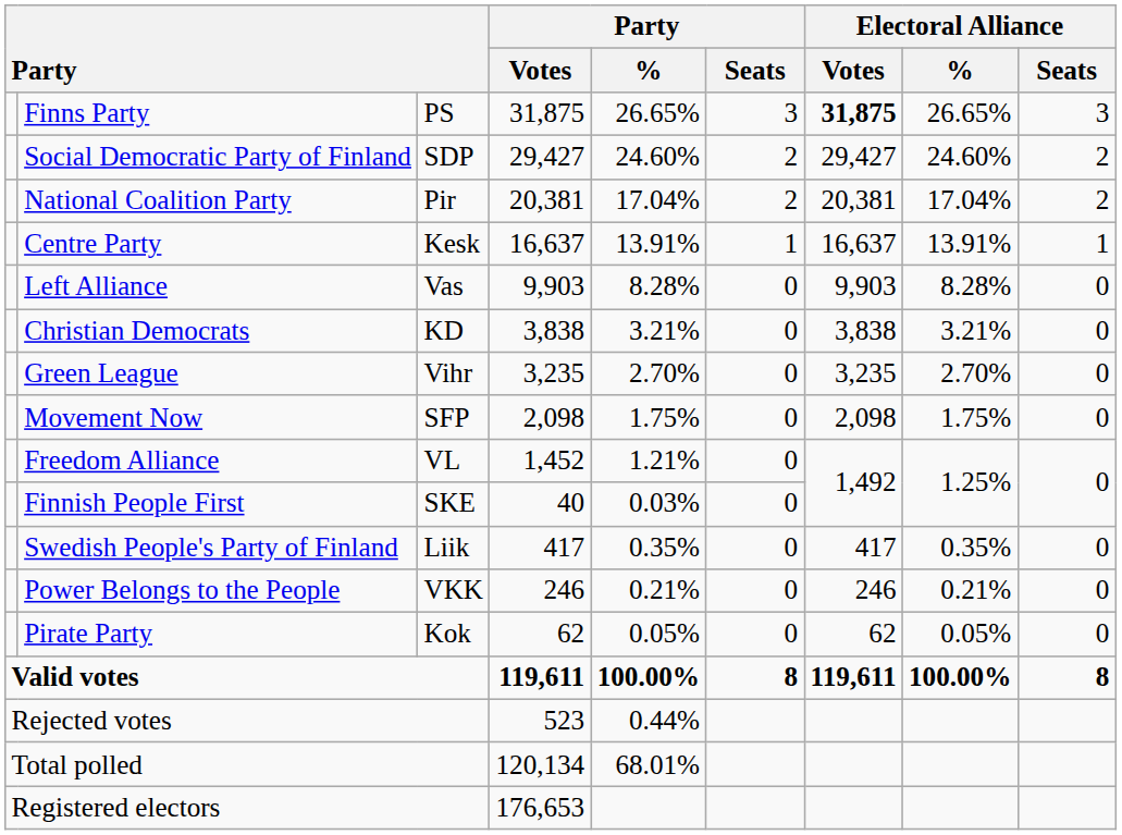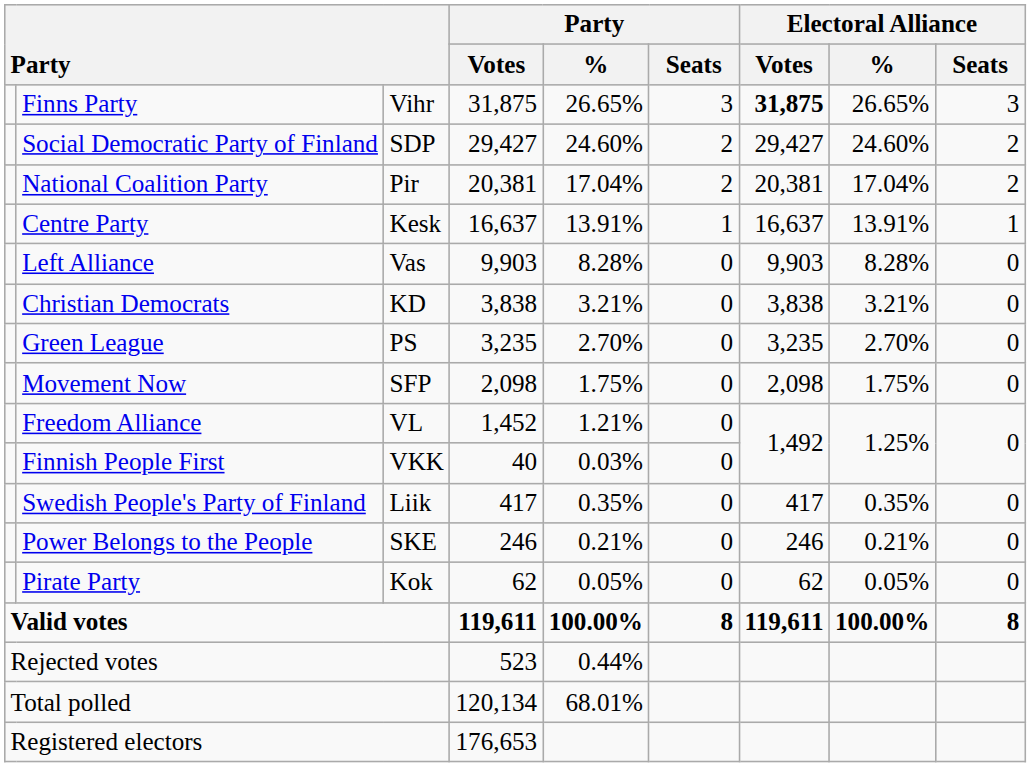 <table class="wikitable" border="1" style="text-align:right;">
 <tr>
 <th style="text-align:left;" valign=bottom rowspan=2 colspan=3>Party</th>
 <th colspan=3>Party</th>
 <th colspan=3>Electoral Alliance</th>
 </tr>
 <tr>
 <th align=center valign=bottom width="50">Votes</th>
 <th align=center valign=bottom width="50">%</th>
 <th align=center valign=bottom width="50">Seats</th>
 <th align=center valign=bottom width="50">Votes</th>
 <th align=center valign=bottom width="50">%</th>
 <th align=center valign=bottom width="50">Seats</th>
 </tr>
 <tr>
 <td></td>
 <td align=left><a href='#'>Finns Party</a></td>
-<td align=left>PS</td>
+<td align=left>Vihr</td>
 <td>31,875</td>
 <td>26.65%</td>
 <td>3</td>
 <td><strong>31,875</strong></td>
 <td>26.65%</td>
 <td>3</td>
 </tr>
 <tr>
 <td></td>
 <td align=left style="white-space: nowrap;"><a href='#'>Social Democratic Party of Finland</a></td>
 <td align=left>SDP</td>
 <td>29,427</td>
 <td>24.60%</td>
 <td>2</td>
 <td>29,427</td>
 <td>24.60%</td>
 <td>2</td>
 </tr>
 <tr>
 <td></td>
 <td align=left><a href='#'>National Coalition Party</a></td>
 <td align=left>Pir</td>
 <td>20,381</td>
 <td>17.04%</td>
 <td>2</td>
 <td>20,381</td>
 <td>17.04%</td>
 <td>2</td>
 </tr>
 <tr>
 <td></td>
 <td align=left><a href='#'>Centre Party</a></td>
 <td align=left>Kesk</td>
 <td>16,637</td>
 <td>13.91%</td>
 <td>1</td>
 <td>16,637</td>
 <td>13.91%</td>
 <td>1</td>
 </tr>
 <tr>
 <td></td>
 <td align=left><a href='#'>Left Alliance</a></td>
 <td align=left>Vas</td>
 <td>9,903</td>
 <td>8.28%</td>
 <td>0</td>
 <td>9,903</td>
 <td>8.28%</td>
 <td>0</td>
 </tr>
 <tr>
 <td></td>
 <td align=left><a href='#'>Christian Democrats</a></td>
 <td align=left>KD</td>
 <td>3,838</td>
 <td>3.21%</td>
 <td>0</td>
 <td>3,838</td>
 <td>3.21%</td>
 <td>0</td>
 </tr>
 <tr>
 <td></td>
 <td align=left><a href='#'>Green League</a></td>
-<td align=left>Vihr</td>
+<td align=left>PS</td>
 <td>3,235</td>
 <td>2.70%</td>
 <td>0</td>
 <td>3,235</td>
 <td>2.70%</td>
 <td>0</td>
 </tr>
 <tr>
 <td></td>
 <td align=left><a href='#'>Movement Now</a></td>
 <td align=left>SFP</td>
 <td>2,098</td>
 <td>1.75%</td>
 <td>0</td>
 <td>2,098</td>
 <td>1.75%</td>
 <td>0</td>
 </tr>
 <tr>
 <td></td>
 <td align=left><a href='#'>Freedom Alliance</a></td>
 <td align=left>VL</td>
 <td>1,452</td>
 <td>1.21%</td>
 <td>0</td>
 <td rowspan=2>1,492</td>
 <td rowspan=2>1.25%</td>
 <td rowspan=2>0</td>
 </tr>
 <tr>
 <td></td>
 <td align=left><a href='#'>Finnish People First</a></td>
-<td align=left>SKE</td>
+<td align=left>VKK</td>
 <td>40</td>
 <td>0.03%</td>
 <td>0</td>
 </tr>
 <tr>
 <td></td>
 <td align=left><a href='#'>Swedish People's Party of Finland</a></td>
 <td align=left>Liik</td>
 <td>417</td>
 <td>0.35%</td>
 <td>0</td>
 <td>417</td>
 <td>0.35%</td>
 <td>0</td>
 </tr>
 <tr>
 <td></td>
 <td align=left><a href='#'>Power Belongs to the People</a></td>
-<td align=left>VKK</td>
+<td align=left>SKE</td>
 <td>246</td>
 <td>0.21%</td>
 <td>0</td>
 <td>246</td>
 <td>0.21%</td>
 <td>0</td>
 </tr>
 <tr>
 <td></td>
 <td align=left><a href='#'>Pirate Party</a></td>
 <td align=left>Kok</td>
 <td>62</td>
 <td>0.05%</td>
 <td>0</td>
 <td>62</td>
 <td>0.05%</td>
 <td>0</td>
 </tr>
 <tr style="font-weight:bold">
 <td align=left colspan=3>Valid votes</td>
 <td>119,611</td>
 <td>100.00%</td>
 <td>8</td>
 <td>119,611</td>
 <td>100.00%</td>
 <td>8</td>
 </tr>
 <tr>
 <td align=left colspan=3>Rejected votes</td>
 <td>523</td>
 <td>0.44%</td>
 <td></td>
 <td></td>
 <td></td>
 <td></td>
 </tr>
 <tr>
 <td align=left colspan=3>Total polled</td>
 <td>120,134</td>
 <td>68.01%</td>
 <td></td>
 <td></td>
 <td></td>
 <td></td>
 </tr>
 <tr>
 <td align=left colspan=3>Registered electors</td>
 <td>176,653</td>
 <td></td>
 <td></td>
 <td></td>
 <td></td>
 <td></td>
 </tr>
 </table>
